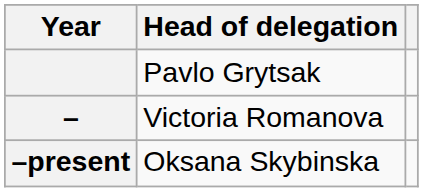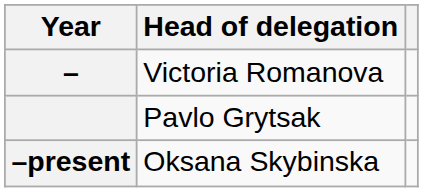 <table class="wikitable plainrowheaders">
 <tr>
 <th>Year</th>
 <th>Head of delegation</th>
 <th></th>
 </tr>
 <tr>
-<th scope="row"></th>
-<td>Pavlo Grytsak</td>
+<th scope="row">–</th>
+<td>Victoria Romanova</td>
 <td></td>
 </tr>
 <tr>
-<th scope="row">–</th>
-<td>Victoria Romanova</td>
+<th scope="row"></th>
+<td>Pavlo Grytsak</td>
 <td></td>
 </tr>
 <tr>
 <th scope="row">–present</th>
 <td>Oksana Skybinska</td>
 <td></td>
 </tr>
 </table>
